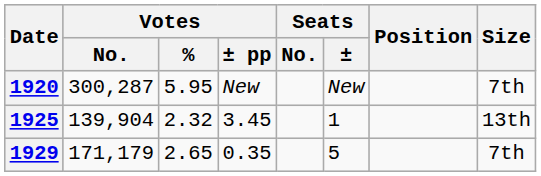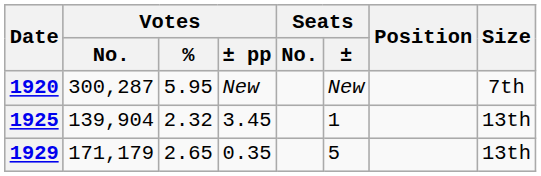 <table class=wikitable>
 <tr>
 <th rowspan="2">Date</th>
 <th colspan="3">Votes</th>
 <th colspan="2">Seats</th>
 <th rowspan="2">Position</th>
 <th rowspan="2">Size</th>
 </tr>
 <tr>
 <th>No.</th>
 <th>%</th>
 <th>± pp</th>
 <th>No.</th>
 <th>±</th>
 </tr>
 <tr>
 <th><a href='#'>1920</a></th>
 <td>300,287</td>
 <td>5.95</td>
 <td><em>New</em></td>
 <td></td>
 <td><em>New</em></td>
 <td></td>
 <td align="center">7th</td>
 </tr>
 <tr>
 <th><a href='#'>1925</a></th>
 <td>139,904</td>
 <td>2.32</td>
 <td> 3.45</td>
 <td></td>
 <td> 1</td>
 <td></td>
 <td> 13th</td>
 </tr>
 <tr>
 <th><a href='#'>1929</a></th>
 <td>171,179</td>
 <td>2.65</td>
 <td> 0.35</td>
 <td></td>
 <td> 5</td>
 <td></td>
-<td align="center">7th</td>
+<td> 13th</td>
 </tr>
 </table>
